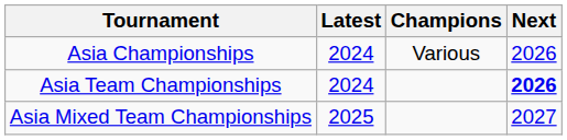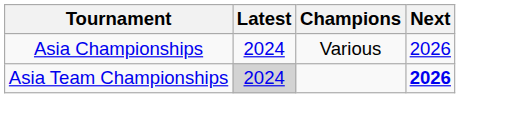 <table class="wikitable" style="text-align:center;">
 <tr>
 <th>Tournament</th>
 <th>Latest</th>
 <th>Champions</th>
 <th>Next</th>
 </tr>
 <tr>
 <td><a href='#'>Asia Championships</a></td>
 <td><a href='#'>2024</a></td>
 <td>Various</td>
 <td><a href='#'>2026</a></td>
 </tr>
 <tr>
 <td><a href='#'>Asia Team Championships</a></td>
-<td><a href='#'>2024</a></td>
+<td style="background: lightgrey;"><a href='#'>2024</a></td>
 <td> </td>
 <td><strong><a href='#'>2026</a></strong></td>
 </tr>
-<tr>
-<td><a href='#'>Asia Mixed Team Championships</a></td>
-<td><a href='#'>2025</a></td>
-<td></td>
-<td><a href='#'>2027</a></td>
-</tr>
 </table>
